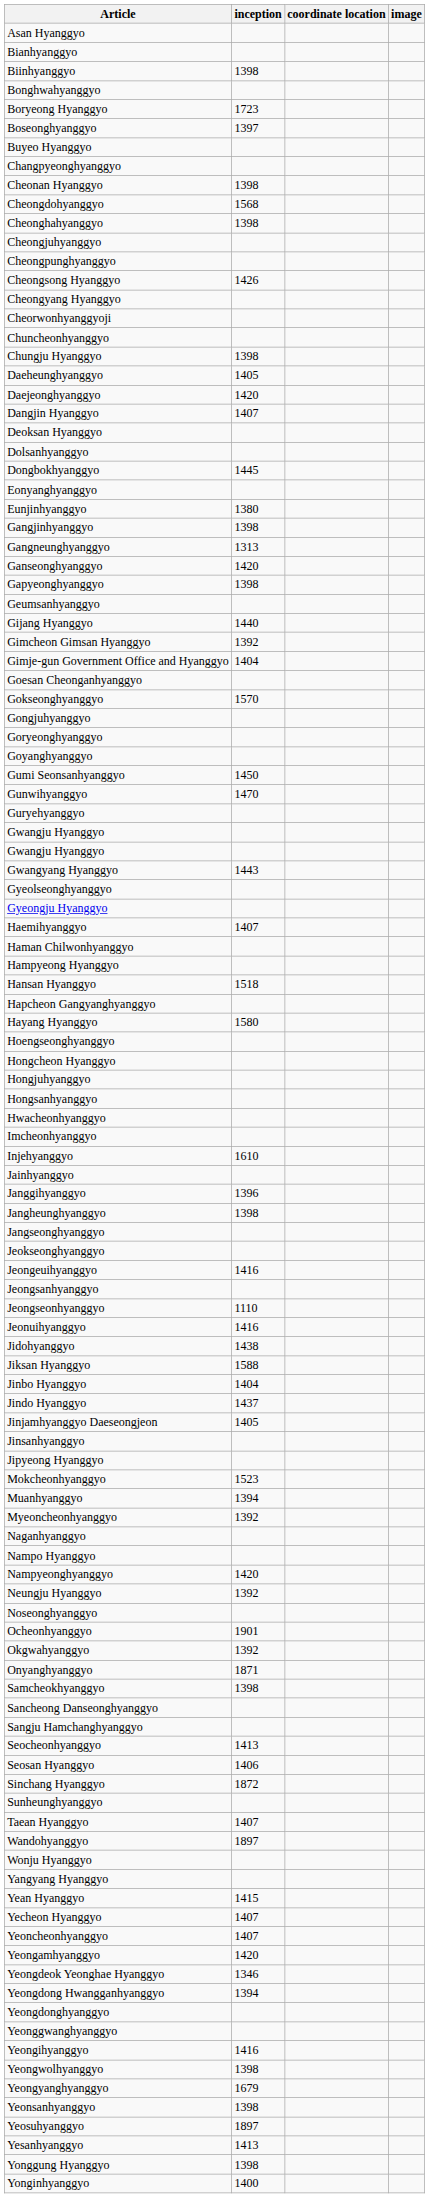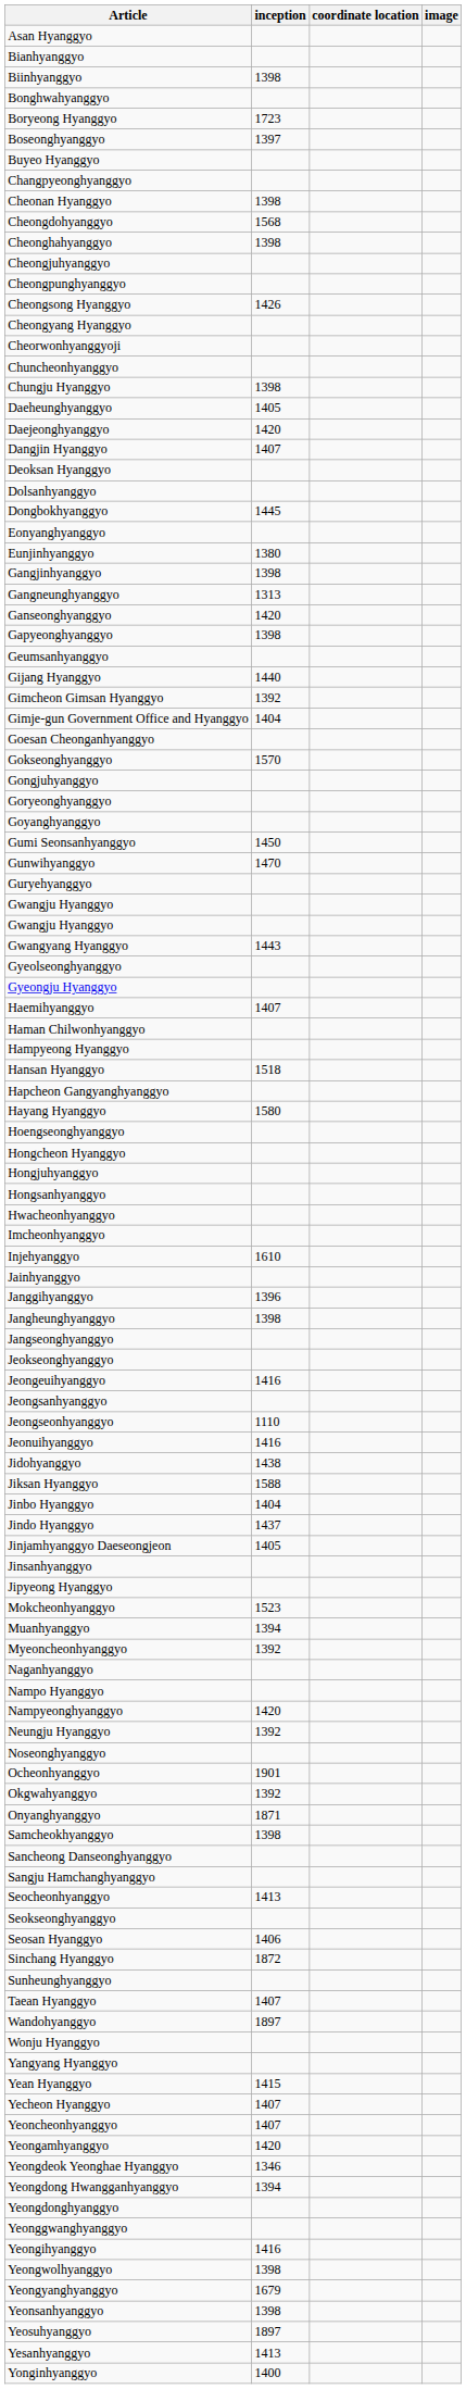 <table class='wikitable sortable wd_can_edit'>
 <tr>
 <th>Article</th>
 <th>inception</th>
 <th>coordinate location</th>
 <th>image</th>
 </tr>
 <tr>
 <td>Asan Hyanggyo</td>
 <td></td>
 <td></td>
 <td></td>
 </tr>
 <tr>
 <td>Bianhyanggyo</td>
 <td></td>
 <td></td>
 <td></td>
 </tr>
 <tr>
 <td>Biinhyanggyo</td>
 <td>1398</td>
 <td></td>
 <td></td>
 </tr>
 <tr>
 <td>Bonghwahyanggyo</td>
 <td></td>
 <td></td>
 <td></td>
 </tr>
 <tr>
 <td>Boryeong Hyanggyo</td>
 <td>1723</td>
 <td></td>
 <td></td>
 </tr>
 <tr>
 <td>Boseonghyanggyo</td>
 <td>1397</td>
 <td></td>
 <td></td>
 </tr>
 <tr>
 <td>Buyeo Hyanggyo</td>
 <td></td>
 <td></td>
 <td></td>
 </tr>
 <tr>
 <td>Changpyeonghyanggyo</td>
 <td></td>
 <td></td>
 <td></td>
 </tr>
 <tr>
 <td>Cheonan Hyanggyo</td>
 <td>1398</td>
 <td></td>
 <td></td>
 </tr>
 <tr>
 <td>Cheongdohyanggyo</td>
 <td>1568</td>
 <td></td>
 <td></td>
 </tr>
 <tr>
 <td>Cheonghahyanggyo</td>
 <td>1398</td>
 <td></td>
 <td></td>
 </tr>
 <tr>
 <td>Cheongjuhyanggyo</td>
 <td></td>
 <td></td>
 <td></td>
 </tr>
 <tr>
 <td>Cheongpunghyanggyo</td>
 <td></td>
 <td></td>
 <td></td>
 </tr>
 <tr>
 <td>Cheongsong Hyanggyo</td>
 <td>1426</td>
 <td></td>
 <td></td>
 </tr>
 <tr>
 <td>Cheongyang Hyanggyo</td>
 <td></td>
 <td></td>
 <td></td>
 </tr>
 <tr>
 <td>Cheorwonhyanggyoji</td>
 <td></td>
 <td></td>
 <td></td>
 </tr>
 <tr>
 <td>Chuncheonhyanggyo</td>
 <td></td>
 <td></td>
 <td></td>
 </tr>
 <tr>
 <td>Chungju Hyanggyo</td>
 <td>1398</td>
 <td></td>
 <td></td>
 </tr>
 <tr>
 <td>Daeheunghyanggyo</td>
 <td>1405</td>
 <td></td>
 <td></td>
 </tr>
 <tr>
 <td>Daejeonghyanggyo</td>
 <td>1420</td>
 <td></td>
 <td></td>
 </tr>
 <tr>
 <td>Dangjin Hyanggyo</td>
 <td>1407</td>
 <td></td>
 <td></td>
 </tr>
 <tr>
 <td>Deoksan Hyanggyo</td>
 <td></td>
 <td></td>
 <td></td>
 </tr>
 <tr>
 <td>Dolsanhyanggyo</td>
 <td></td>
 <td></td>
 <td></td>
 </tr>
 <tr>
 <td>Dongbokhyanggyo</td>
 <td>1445</td>
 <td></td>
 <td></td>
 </tr>
 <tr>
 <td>Eonyanghyanggyo</td>
 <td></td>
 <td></td>
 <td></td>
 </tr>
 <tr>
 <td>Eunjinhyanggyo</td>
 <td>1380</td>
 <td></td>
 <td></td>
 </tr>
 <tr>
 <td>Gangjinhyanggyo</td>
 <td>1398</td>
 <td></td>
 <td></td>
 </tr>
 <tr>
 <td>Gangneunghyanggyo</td>
 <td>1313</td>
 <td></td>
 <td></td>
 </tr>
 <tr>
 <td>Ganseonghyanggyo</td>
 <td>1420</td>
 <td></td>
 <td></td>
 </tr>
 <tr>
 <td>Gapyeonghyanggyo</td>
 <td>1398</td>
 <td></td>
 <td></td>
 </tr>
 <tr>
 <td>Geumsanhyanggyo</td>
 <td></td>
 <td></td>
 <td></td>
 </tr>
 <tr>
 <td>Gijang Hyanggyo</td>
 <td>1440</td>
 <td></td>
 <td></td>
 </tr>
 <tr>
 <td>Gimcheon Gimsan Hyanggyo</td>
 <td>1392</td>
 <td></td>
 <td></td>
 </tr>
 <tr>
 <td>Gimje-gun Government Office and Hyanggyo</td>
 <td>1404</td>
 <td></td>
 <td></td>
 </tr>
 <tr>
 <td>Goesan Cheonganhyanggyo</td>
 <td></td>
 <td></td>
 <td></td>
 </tr>
 <tr>
 <td>Gokseonghyanggyo</td>
 <td>1570</td>
 <td></td>
 <td></td>
 </tr>
 <tr>
 <td>Gongjuhyanggyo</td>
 <td></td>
 <td></td>
 <td></td>
 </tr>
 <tr>
 <td>Goryeonghyanggyo</td>
 <td></td>
 <td></td>
 <td></td>
 </tr>
 <tr>
 <td>Goyanghyanggyo</td>
 <td></td>
 <td></td>
 <td></td>
 </tr>
 <tr>
 <td>Gumi Seonsanhyanggyo</td>
 <td>1450</td>
 <td></td>
 <td></td>
 </tr>
 <tr>
 <td>Gunwihyanggyo</td>
 <td>1470</td>
 <td></td>
 <td></td>
 </tr>
 <tr>
 <td>Guryehyanggyo</td>
 <td></td>
 <td></td>
 <td></td>
 </tr>
 <tr>
 <td>Gwangju Hyanggyo</td>
 <td></td>
 <td></td>
 <td></td>
 </tr>
 <tr>
 <td>Gwangju Hyanggyo</td>
 <td></td>
 <td></td>
 <td></td>
 </tr>
 <tr>
 <td>Gwangyang Hyanggyo</td>
 <td>1443</td>
 <td></td>
 <td></td>
 </tr>
 <tr>
 <td>Gyeolseonghyanggyo</td>
 <td></td>
 <td></td>
 <td></td>
 </tr>
 <tr>
 <td><a href='#'>Gyeongju Hyanggyo</a></td>
 <td></td>
 <td></td>
 <td></td>
 </tr>
 <tr>
 <td>Haemihyanggyo</td>
 <td>1407</td>
 <td></td>
 <td></td>
 </tr>
 <tr>
 <td>Haman Chilwonhyanggyo</td>
 <td></td>
 <td></td>
 <td></td>
 </tr>
 <tr>
 <td>Hampyeong Hyanggyo</td>
 <td></td>
 <td></td>
 <td></td>
 </tr>
 <tr>
 <td>Hansan Hyanggyo</td>
 <td>1518</td>
 <td></td>
 <td></td>
 </tr>
 <tr>
 <td>Hapcheon Gangyanghyanggyo</td>
 <td></td>
 <td></td>
 <td></td>
 </tr>
 <tr>
 <td>Hayang Hyanggyo</td>
 <td>1580</td>
 <td></td>
 <td></td>
 </tr>
 <tr>
 <td>Hoengseonghyanggyo</td>
 <td></td>
 <td></td>
 <td></td>
 </tr>
 <tr>
 <td>Hongcheon Hyanggyo</td>
 <td></td>
 <td></td>
 <td></td>
 </tr>
 <tr>
 <td>Hongjuhyanggyo</td>
 <td></td>
 <td></td>
 <td></td>
 </tr>
 <tr>
 <td>Hongsanhyanggyo</td>
 <td></td>
 <td></td>
 <td></td>
 </tr>
 <tr>
 <td>Hwacheonhyanggyo</td>
 <td></td>
 <td></td>
 <td></td>
 </tr>
 <tr>
 <td>Imcheonhyanggyo</td>
 <td></td>
 <td></td>
 <td></td>
 </tr>
 <tr>
 <td>Injehyanggyo</td>
 <td>1610</td>
 <td></td>
 <td></td>
 </tr>
 <tr>
 <td>Jainhyanggyo</td>
 <td></td>
 <td></td>
 <td></td>
 </tr>
 <tr>
 <td>Janggihyanggyo</td>
 <td>1396</td>
 <td></td>
 <td></td>
 </tr>
 <tr>
 <td>Jangheunghyanggyo</td>
 <td>1398</td>
 <td></td>
 <td></td>
 </tr>
 <tr>
 <td>Jangseonghyanggyo</td>
 <td></td>
 <td></td>
 <td></td>
 </tr>
 <tr>
 <td>Jeokseonghyanggyo</td>
 <td></td>
 <td></td>
 <td></td>
 </tr>
 <tr>
 <td>Jeongeuihyanggyo</td>
 <td>1416</td>
 <td></td>
 <td></td>
 </tr>
 <tr>
 <td>Jeongsanhyanggyo</td>
 <td></td>
 <td></td>
 <td></td>
 </tr>
 <tr>
 <td>Jeongseonhyanggyo</td>
 <td>1110</td>
 <td></td>
 <td></td>
 </tr>
 <tr>
 <td>Jeonuihyanggyo</td>
 <td>1416</td>
 <td></td>
 <td></td>
 </tr>
 <tr>
 <td>Jidohyanggyo</td>
 <td>1438</td>
 <td></td>
 <td></td>
 </tr>
 <tr>
 <td>Jiksan Hyanggyo</td>
 <td>1588</td>
 <td></td>
 <td></td>
 </tr>
 <tr>
 <td>Jinbo Hyanggyo</td>
 <td>1404</td>
 <td></td>
 <td></td>
 </tr>
 <tr>
 <td>Jindo Hyanggyo</td>
 <td>1437</td>
 <td></td>
 <td></td>
 </tr>
 <tr>
 <td>Jinjamhyanggyo Daeseongjeon</td>
 <td>1405</td>
 <td></td>
 <td></td>
 </tr>
 <tr>
 <td>Jinsanhyanggyo</td>
 <td></td>
 <td></td>
 <td></td>
 </tr>
 <tr>
 <td>Jipyeong Hyanggyo</td>
 <td></td>
 <td></td>
 <td></td>
 </tr>
 <tr>
 <td>Mokcheonhyanggyo</td>
 <td>1523</td>
 <td></td>
 <td></td>
 </tr>
 <tr>
 <td>Muanhyanggyo</td>
 <td>1394</td>
 <td></td>
 <td></td>
 </tr>
 <tr>
 <td>Myeoncheonhyanggyo</td>
 <td>1392</td>
 <td></td>
 <td></td>
 </tr>
 <tr>
 <td>Naganhyanggyo</td>
 <td></td>
 <td></td>
 <td></td>
 </tr>
 <tr>
 <td>Nampo Hyanggyo</td>
 <td></td>
 <td></td>
 <td></td>
 </tr>
 <tr>
 <td>Nampyeonghyanggyo</td>
 <td>1420</td>
 <td></td>
 <td></td>
 </tr>
 <tr>
 <td>Neungju Hyanggyo</td>
 <td>1392</td>
 <td></td>
 <td></td>
 </tr>
 <tr>
 <td>Noseonghyanggyo</td>
 <td></td>
 <td></td>
 <td></td>
 </tr>
 <tr>
 <td>Ocheonhyanggyo</td>
 <td>1901</td>
 <td></td>
 <td></td>
 </tr>
 <tr>
 <td>Okgwahyanggyo</td>
 <td>1392</td>
 <td></td>
 <td></td>
 </tr>
 <tr>
 <td>Onyanghyanggyo</td>
 <td>1871</td>
 <td></td>
 <td></td>
 </tr>
 <tr>
 <td>Samcheokhyanggyo</td>
 <td>1398</td>
 <td></td>
 <td></td>
 </tr>
 <tr>
 <td>Sancheong Danseonghyanggyo</td>
 <td></td>
 <td></td>
 <td></td>
 </tr>
 <tr>
 <td>Sangju Hamchanghyanggyo</td>
 <td></td>
 <td></td>
 <td></td>
 </tr>
 <tr>
 <td>Seocheonhyanggyo</td>
 <td>1413</td>
 <td></td>
 <td></td>
 </tr>
 <tr>
+<td>Seokseonghyanggyo</td>
+<td></td>
+<td></td>
+<td></td>
+</tr>
+<tr>
 <td>Seosan Hyanggyo</td>
 <td>1406</td>
 <td></td>
 <td></td>
 </tr>
 <tr>
 <td>Sinchang Hyanggyo</td>
 <td>1872</td>
 <td></td>
 <td></td>
 </tr>
 <tr>
 <td>Sunheunghyanggyo</td>
 <td></td>
 <td></td>
 <td></td>
 </tr>
 <tr>
 <td>Taean Hyanggyo</td>
 <td>1407</td>
 <td></td>
 <td></td>
 </tr>
 <tr>
 <td>Wandohyanggyo</td>
 <td>1897</td>
 <td></td>
 <td></td>
 </tr>
 <tr>
 <td>Wonju Hyanggyo</td>
 <td></td>
 <td></td>
 <td></td>
 </tr>
 <tr>
 <td>Yangyang Hyanggyo</td>
 <td></td>
 <td></td>
 <td></td>
 </tr>
 <tr>
 <td>Yean Hyanggyo</td>
 <td>1415</td>
 <td></td>
 <td></td>
 </tr>
 <tr>
 <td>Yecheon Hyanggyo</td>
 <td>1407</td>
 <td></td>
 <td></td>
 </tr>
 <tr>
 <td>Yeoncheonhyanggyo</td>
 <td>1407</td>
 <td></td>
 <td></td>
 </tr>
 <tr>
 <td>Yeongamhyanggyo</td>
 <td>1420</td>
 <td></td>
 <td></td>
 </tr>
 <tr>
 <td>Yeongdeok Yeonghae Hyanggyo</td>
 <td>1346</td>
 <td></td>
 <td></td>
 </tr>
 <tr>
 <td>Yeongdong Hwangganhyanggyo</td>
 <td>1394</td>
 <td></td>
 <td></td>
 </tr>
 <tr>
 <td>Yeongdonghyanggyo</td>
 <td></td>
 <td></td>
 <td></td>
 </tr>
 <tr>
 <td>Yeonggwanghyanggyo</td>
 <td></td>
 <td></td>
 <td></td>
 </tr>
 <tr>
 <td>Yeongihyanggyo</td>
 <td>1416</td>
 <td></td>
 <td></td>
 </tr>
 <tr>
 <td>Yeongwolhyanggyo</td>
 <td>1398</td>
 <td></td>
 <td></td>
 </tr>
 <tr>
 <td>Yeongyanghyanggyo</td>
 <td>1679</td>
 <td></td>
 <td></td>
 </tr>
 <tr>
 <td>Yeonsanhyanggyo</td>
 <td>1398</td>
 <td></td>
 <td></td>
 </tr>
 <tr>
 <td>Yeosuhyanggyo</td>
 <td>1897</td>
 <td></td>
 <td></td>
 </tr>
 <tr>
 <td>Yesanhyanggyo</td>
 <td>1413</td>
 <td></td>
 <td></td>
 </tr>
 <tr>
-<td>Yonggung Hyanggyo</td>
-<td>1398</td>
-<td></td>
-<td></td>
-</tr>
-<tr>
 <td>Yonginhyanggyo</td>
 <td>1400</td>
 <td></td>
 <td></td>
 </tr>
 </table>
